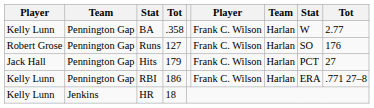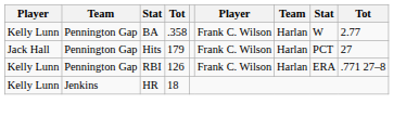 <table class="wikitable">
 <tr>
 <th>Player</th>
 <th>Team</th>
 <th>Stat</th>
 <th>Tot</th>
 <th></th>
 <th>Player</th>
 <th>Team</th>
 <th>Stat</th>
 <th>Tot</th>
 </tr>
 <tr>
 <td>Kelly Lunn</td>
 <td>Pennington Gap</td>
 <td>BA</td>
 <td>.358</td>
 <td></td>
 <td>Frank C. Wilson</td>
 <td>Harlan</td>
 <td>W</td>
 <td>2.77</td>
 </tr>
 <tr>
-<td>Robert Grose</td>
-<td>Pennington Gap</td>
-<td>Runs</td>
-<td>127</td>
-<td></td>
-<td>Frank C. Wilson</td>
-<td>Harlan</td>
-<td>SO</td>
-<td>176</td>
-</tr>
-<tr>
 <td>Jack Hall</td>
 <td>Pennington Gap</td>
 <td>Hits</td>
 <td>179</td>
 <td></td>
 <td>Frank C. Wilson</td>
 <td>Harlan</td>
 <td>PCT</td>
 <td>27</td>
 </tr>
 <tr>
 <td>Kelly Lunn</td>
 <td>Pennington Gap</td>
 <td>RBI</td>
-<td>186</td>
+<td>126</td>
 <td></td>
 <td>Frank C. Wilson</td>
 <td>Harlan</td>
 <td>ERA</td>
 <td>.771 27–8</td>
 </tr>
 <tr>
 <td>Kelly Lunn</td>
 <td>Jenkins</td>
 <td>HR</td>
 <td>18</td>
 </tr>
 </table>
